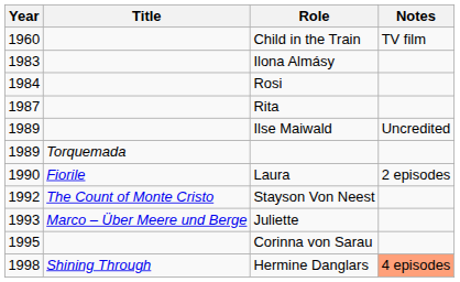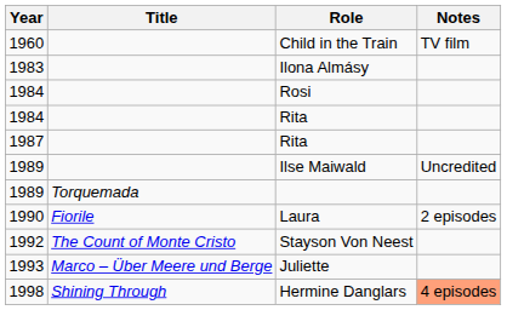 <table class="wikitable sortable">
 <tr>
 <th>Year</th>
 <th>Title</th>
 <th>Role</th>
 <th class="unsortable">Notes</th>
 </tr>
 <tr>
 <td>1960</td>
 <td><em></em></td>
 <td>Child in the Train</td>
 <td>TV film</td>
 </tr>
 <tr>
 <td>1983</td>
 <td><em></em></td>
 <td>Ilona Almásy</td>
 <td></td>
 </tr>
 <tr>
 <td>1984</td>
 <td><em></em></td>
 <td>Rosi</td>
+<td></td>
+</tr>
+<tr>
+<td>1984</td>
+<td><em></em></td>
+<td>Rita</td>
 <td></td>
 </tr>
 <tr>
 <td>1987</td>
 <td><em></em></td>
 <td>Rita</td>
 <td></td>
 </tr>
 <tr>
 <td>1989</td>
 <td><em></em></td>
 <td>Ilse Maiwald</td>
 <td>Uncredited</td>
 </tr>
 <tr>
 <td>1989</td>
 <td><em>Torquemada</em></td>
 <td></td>
 <td></td>
 </tr>
 <tr>
 <td>1990</td>
 <td><em><a href='#'>Fiorile</a></em></td>
 <td>Laura</td>
 <td>2 episodes</td>
 </tr>
 <tr>
 <td>1992</td>
 <td><em><a href='#'>The Count of Monte Cristo</a></em></td>
 <td>Stayson Von Neest</td>
 <td></td>
 </tr>
 <tr>
 <td>1993</td>
 <td><em><a href='#'>Marco – Über Meere und Berge</a></em></td>
 <td>Juliette</td>
 <td></td>
 </tr>
 <tr>
-<td>1995</td>
-<td><em></em></td>
-<td>Corinna von Sarau</td>
-<td></td>
-</tr>
-<tr>
 <td>1998</td>
 <td><em><a href='#'>Shining Through</a></em></td>
 <td>Hermine Danglars</td>
 <td style="background: lightsalmon;">4 episodes</td>
 </tr>
 </table>
